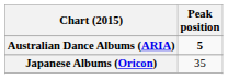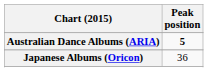 <table class="wikitable sortable plainrowheaders" style="text-align:center">
 <tr>
 <th scope="col">Chart (2015)</th>
 <th scope="col">Peak<br>position</th>
 </tr>
 <tr>
 </tr>
 <tr>
 <th scope="row">Australian Dance Albums (<a href='#'>ARIA</a>)</th>
 <td><strong>5</strong></td>
 </tr>
 <tr>
 </tr>
 <tr>
 </tr>
 <tr>
 </tr>
 <tr>
 <th scope="row">Japanese Albums (<a href='#'>Oricon</a>)</th>
-<td style="text-align:center;">35</td>
+<td style="text-align:center;">36</td>
 </tr>
 <tr>
 </tr>
 <tr>
 </tr>
 <tr>
 </tr>
 <tr>
 </tr>
 </table>
